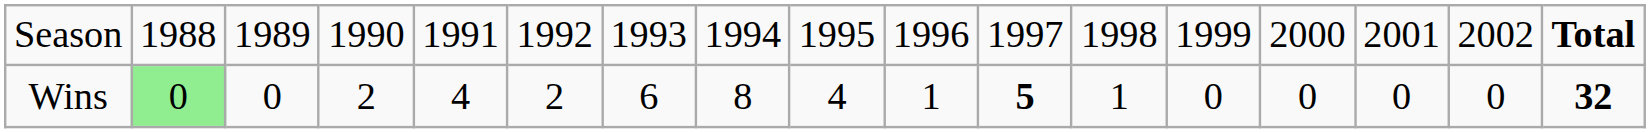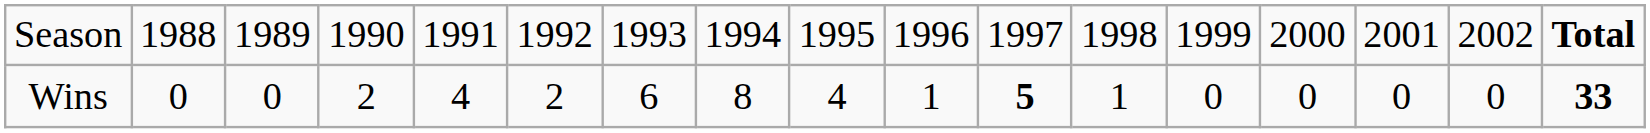 <table class="wikitable sortable">
 <tr>
 <td>Season</td>
 <td>1988</td>
 <td>1989</td>
 <td>1990</td>
 <td>1991</td>
 <td>1992</td>
 <td>1993</td>
 <td>1994</td>
 <td>1995</td>
 <td>1996</td>
 <td>1997</td>
 <td>1998</td>
 <td>1999</td>
 <td>2000</td>
 <td>2001</td>
 <td>2002</td>
 <td><strong>Total</strong></td>
 </tr>
 <tr align=center>
 <td>Wins</td>
-<td style="background: lightgreen;">0</td>
+<td>0</td>
 <td>0</td>
 <td>2</td>
 <td>4</td>
 <td>2</td>
 <td>6</td>
 <td>8</td>
 <td>4</td>
 <td>1</td>
 <td><strong>5</strong></td>
 <td>1</td>
 <td>0</td>
 <td>0</td>
 <td>0</td>
 <td>0</td>
-<td><strong>32</strong></td>
+<td><strong>33</strong></td>
 </tr>
 </table>
